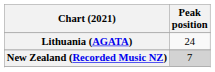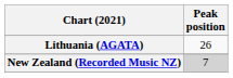 <table class="wikitable sortable plainrowheaders" style="text-align:center">
 <tr>
 <th scope="col">Chart (2021)</th>
 <th scope="col">Peak<br>position</th>
 </tr>
 <tr>
 </tr>
 <tr>
 </tr>
 <tr>
 </tr>
 <tr>
 </tr>
 <tr>
 </tr>
 <tr>
 <th scope="row">Lithuania (<a href='#'>AGATA</a>)</th>
-<td>24</td>
+<td>26</td>
 </tr>
 <tr>
 </tr>
 <tr>
 <th scope="row">New Zealand (<a href='#'>Recorded Music NZ</a>)</th>
 <td style="background: lightgrey;">7</td>
 </tr>
 <tr>
 </tr>
 <tr>
 </tr>
 <tr>
 </tr>
 <tr>
 </tr>
 <tr>
 </tr>
 <tr>
 </tr>
 <tr>
 </tr>
 </table>
